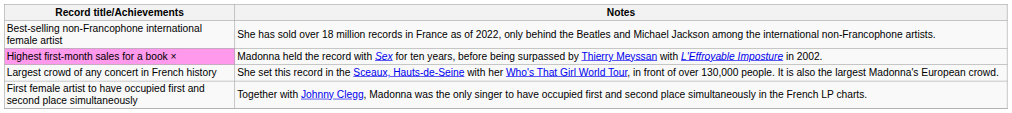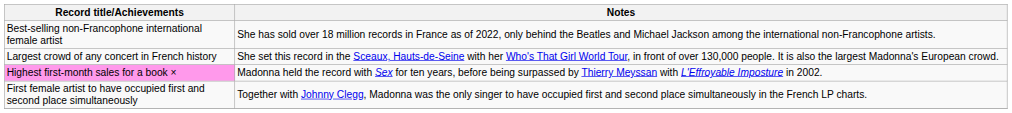 <table class="wikitable sortable plainrowheaders">
 <tr>
 <th scope="col" width=20%>Record title/Achievements</th>
 <th scope="col" width=67%>Notes</th>
 </tr>
 <tr>
 <td>Best-selling non-Francophone international female artist</td>
 <td>She has sold over 18 million records in France as of 2022, only behind the Beatles and Michael Jackson among the international non-Francophone artists.</td>
 </tr>
 <tr>
+<td>Largest crowd of any concert in French history</td>
+<td>She set this record in the <a href='#'>Sceaux, Hauts-de-Seine</a> with her <a href='#'>Who's That Girl World Tour</a>, in front of over 130,000 people. It is also the largest Madonna's European crowd.</td>
+</tr>
+<tr>
 <td style="background-color: #ff99eb;">Highest first-month sales for a book ×</td>
 <td>Madonna held the record with <em><a href='#'>Sex</a></em> for ten years, before being surpassed by <a href='#'>Thierry Meyssan</a> with <em><a href='#'>L'Effroyable Imposture</a></em> in 2002.</td>
-</tr>
-<tr>
-<td>Largest crowd of any concert in French history</td>
-<td>She set this record in the <a href='#'>Sceaux, Hauts-de-Seine</a> with her <a href='#'>Who's That Girl World Tour</a>, in front of over 130,000 people. It is also the largest Madonna's European crowd.</td>
 </tr>
 <tr>
 <td>First female artist to have occupied first and second place simultaneously</td>
 <td>Together with <a href='#'>Johnny Clegg</a>, Madonna was the only singer to have occupied first and second place simultaneously in the French LP charts.</td>
 </tr>
 <tr>
 </tr>
 </table>
